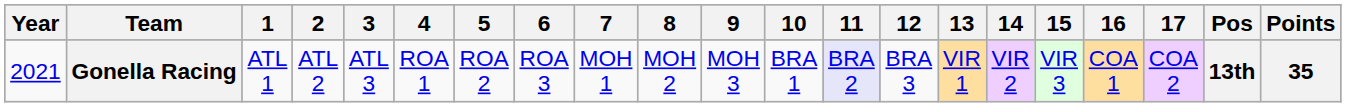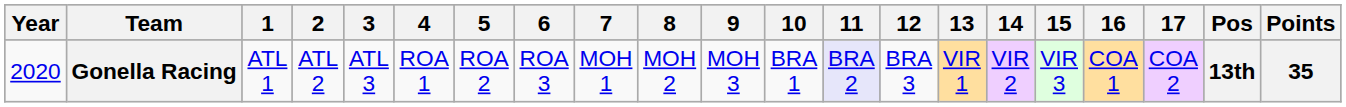 <table class="wikitable" style="text-align:center; font-size:85%">
 <tr>
 <th>Year</th>
 <th>Team</th>
 <th>1</th>
 <th>2</th>
 <th>3</th>
 <th>4</th>
 <th>5</th>
 <th>6</th>
 <th>7</th>
 <th>8</th>
 <th>9</th>
 <th>10</th>
 <th>11</th>
 <th>12</th>
 <th>13</th>
 <th>14</th>
 <th>15</th>
 <th>16</th>
 <th>17</th>
 <th>Pos</th>
 <th>Points</th>
 </tr>
 <tr>
-<td><a href='#'>2021</a></td>
+<td><a href='#'>2020</a></td>
 <th nowrap>Gonella Racing</th>
 <td><a href='#'>ATL<br>1</a></td>
 <td><a href='#'>ATL<br>2</a></td>
 <td><a href='#'>ATL<br>3</a></td>
 <td><a href='#'>ROA<br>1</a></td>
 <td><a href='#'>ROA<br>2</a></td>
 <td><a href='#'>ROA<br>3</a></td>
 <td><a href='#'>MOH<br>1</a></td>
 <td><a href='#'>MOH<br>2</a></td>
 <td><a href='#'>MOH<br>3</a></td>
 <td><a href='#'>BRA<br>1</a></td>
 <td style="background: lavender;"><a href='#'>BRA<br>2</a></td>
 <td><a href='#'>BRA<br>3</a></td>
 <td style="background:#FFDF9F;"><a href='#'>VIR<br>1</a><br></td>
 <td style="background:#EFCFFF;"><a href='#'>VIR<br>2</a><br></td>
 <td style="background:#DFFFDF;"><a href='#'>VIR<br>3</a><br></td>
 <td style="background:#FFDF9F;"><a href='#'>COA<br>1</a><br></td>
 <td style="background:#EFCFFF;"><a href='#'>COA<br>2</a><br></td>
 <th>13th</th>
 <th>35</th>
 </tr>
 </table>
